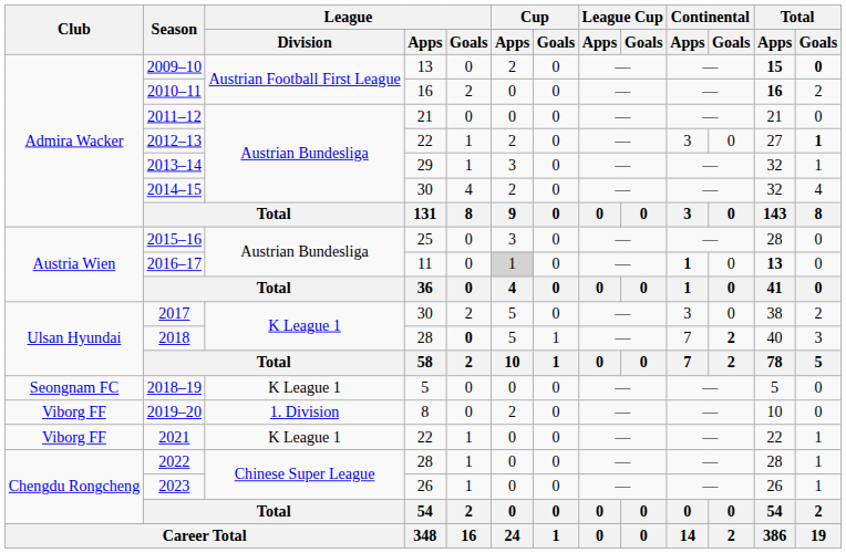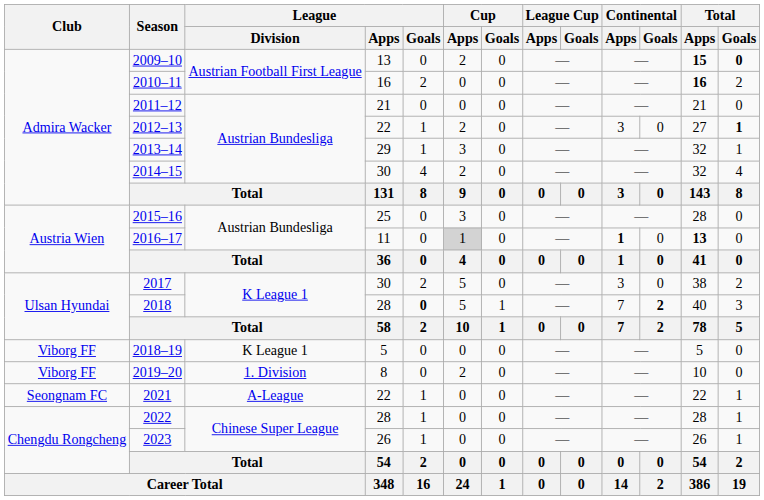 <table class="wikitable" style="text-align: center">
 <tr>
 <th rowspan="2">Club</th>
 <th rowspan="2">Season</th>
 <th colspan="3">League</th>
 <th colspan="2">Cup</th>
 <th colspan="2">League Cup</th>
 <th colspan="2">Continental</th>
 <th colspan="2">Total</th>
 </tr>
 <tr>
 <th>Division</th>
 <th>Apps</th>
 <th>Goals</th>
 <th>Apps</th>
 <th>Goals</th>
 <th>Apps</th>
 <th>Goals</th>
 <th>Apps</th>
 <th>Goals</th>
 <th>Apps</th>
 <th>Goals</th>
 </tr>
 <tr>
 <td rowspan="7"><a href='#'>Admira Wacker</a></td>
 <td><a href='#'>2009–10</a></td>
 <td rowspan="2"><a href='#'>Austrian Football First League</a></td>
 <td>13</td>
 <td>0</td>
 <td>2</td>
 <td>0</td>
 <td colspan="2">—</td>
 <td colspan="2">—</td>
 <td><strong>15</strong></td>
 <td><strong>0</strong></td>
 </tr>
 <tr>
 <td><a href='#'>2010–11</a></td>
 <td>16</td>
 <td>2</td>
 <td>0</td>
 <td>0</td>
 <td colspan="2">—</td>
 <td colspan="2">—</td>
 <td><strong>16</strong></td>
 <td>2</td>
 </tr>
 <tr>
 <td><a href='#'>2011–12</a></td>
 <td rowspan="4"><a href='#'>Austrian Bundesliga</a></td>
 <td>21</td>
 <td>0</td>
 <td>0</td>
 <td>0</td>
 <td colspan="2">—</td>
 <td colspan="2">—</td>
 <td>21</td>
 <td>0</td>
 </tr>
 <tr>
 <td><a href='#'>2012–13</a></td>
 <td>22</td>
 <td>1</td>
 <td>2</td>
 <td>0</td>
 <td colspan="2">—</td>
 <td>3</td>
 <td>0</td>
 <td>27</td>
 <td><strong>1</strong></td>
 </tr>
 <tr>
 <td><a href='#'>2013–14</a></td>
 <td>29</td>
 <td>1</td>
 <td>3</td>
 <td>0</td>
 <td colspan="2">—</td>
 <td colspan="2">—</td>
 <td>32</td>
 <td>1</td>
 </tr>
 <tr>
 <td><a href='#'>2014–15</a></td>
 <td>30</td>
 <td>4</td>
 <td>2</td>
 <td>0</td>
 <td colspan="2">—</td>
 <td colspan="2">—</td>
 <td>32</td>
 <td>4</td>
 </tr>
 <tr>
 <th colspan="2">Total</th>
 <th>131</th>
 <th>8</th>
 <th>9</th>
 <th>0</th>
 <th>0</th>
 <th>0</th>
 <th>3</th>
 <th>0</th>
 <th>143</th>
 <th>8</th>
 </tr>
 <tr>
 <td rowspan="3"><a href='#'>Austria Wien</a></td>
 <td><a href='#'>2015–16</a></td>
 <td rowspan="2">Austrian Bundesliga</td>
 <td>25</td>
 <td>0</td>
 <td>3</td>
 <td>0</td>
 <td colspan="2">—</td>
 <td colspan="2">—</td>
 <td>28</td>
 <td>0</td>
 </tr>
 <tr>
 <td><a href='#'>2016–17</a></td>
 <td>11</td>
 <td>0</td>
 <td style="background: lightgrey;">1</td>
 <td>0</td>
 <td colspan="2">—</td>
 <td><strong>1</strong></td>
 <td>0</td>
 <td><strong>13</strong></td>
 <td>0</td>
 </tr>
 <tr>
 <th colspan="2">Total</th>
 <th>36</th>
 <th>0</th>
 <th>4</th>
 <th>0</th>
 <th>0</th>
 <th>0</th>
 <th>1</th>
 <th>0</th>
 <th>41</th>
 <th>0</th>
 </tr>
 <tr>
 <td rowspan="3"><a href='#'>Ulsan Hyundai</a></td>
 <td><a href='#'>2017</a></td>
 <td rowspan="2"><a href='#'>K League 1</a></td>
 <td>30</td>
 <td>2</td>
 <td>5</td>
 <td>0</td>
 <td colspan="2">—</td>
 <td>3</td>
 <td>0</td>
 <td>38</td>
 <td>2</td>
 </tr>
 <tr>
 <td><a href='#'>2018</a></td>
 <td>28</td>
 <td><strong>0</strong></td>
 <td>5</td>
 <td>1</td>
 <td colspan="2">—</td>
 <td>7</td>
 <td><strong>2</strong></td>
 <td>40</td>
 <td>3</td>
 </tr>
 <tr>
 <th colspan="2">Total</th>
 <th>58</th>
 <th>2</th>
 <th>10</th>
 <th>1</th>
 <th>0</th>
 <th>0</th>
 <th>7</th>
 <th>2</th>
 <th>78</th>
 <th>5</th>
 </tr>
 <tr>
-<td><a href='#'>Seongnam FC</a></td>
+<td><a href='#'>Viborg FF</a></td>
 <td><a href='#'>2018–19</a></td>
 <td>K League 1</td>
 <td>5</td>
 <td>0</td>
 <td>0</td>
 <td>0</td>
 <td colspan="2">—</td>
 <td colspan="2">—</td>
 <td>5</td>
 <td>0</td>
 </tr>
 <tr>
 <td><a href='#'>Viborg FF</a></td>
 <td><a href='#'>2019–20</a></td>
 <td><a href='#'>1. Division</a></td>
 <td>8</td>
 <td>0</td>
 <td>2</td>
 <td>0</td>
 <td colspan="2">—</td>
 <td colspan="2">—</td>
 <td>10</td>
 <td>0</td>
 </tr>
 <tr>
-<td><a href='#'>Viborg FF</a></td>
+<td><a href='#'>Seongnam FC</a></td>
 <td><a href='#'>2021</a></td>
-<td>K League 1</td>
+<td><a href='#'>A-League</a></td>
 <td>22</td>
 <td>1</td>
 <td>0</td>
 <td>0</td>
 <td colspan="2">—</td>
 <td colspan="2">—</td>
 <td>22</td>
 <td>1</td>
 </tr>
 <tr>
 <td rowspan="3"><a href='#'>Chengdu Rongcheng</a></td>
 <td><a href='#'>2022</a></td>
 <td rowspan="2"><a href='#'>Chinese Super League</a></td>
 <td>28</td>
 <td>1</td>
 <td>0</td>
 <td>0</td>
 <td colspan="2">—</td>
 <td colspan="2">—</td>
 <td>28</td>
 <td>1</td>
 </tr>
 <tr>
 <td><a href='#'>2023</a></td>
 <td>26</td>
 <td>1</td>
 <td>0</td>
 <td>0</td>
 <td colspan="2">—</td>
 <td colspan="2">—</td>
 <td>26</td>
 <td>1</td>
 </tr>
 <tr>
 <th colspan="2">Total</th>
 <th>54</th>
 <th>2</th>
 <th>0</th>
 <th>0</th>
 <th>0</th>
 <th>0</th>
 <th>0</th>
 <th>0</th>
 <th>54</th>
 <th>2</th>
 </tr>
 <tr>
 <th colspan="3">Career Total</th>
 <th>348</th>
 <th>16</th>
 <th>24</th>
 <th>1</th>
 <th>0</th>
 <th>0</th>
 <th>14</th>
 <th>2</th>
 <th>386</th>
 <th>19</th>
 </tr>
 </table>
